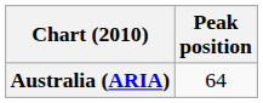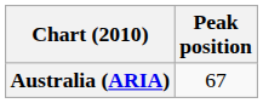 <table class="wikitable plainrowheaders" style="text-align:center">
 <tr>
 <th scope="col">Chart (2010)</th>
 <th scope="col">Peak<br>position</th>
 </tr>
 <tr>
 <th scope="row">Australia (<a href='#'>ARIA</a>)</th>
-<td>64</td>
+<td>67</td>
 </tr>
 </table>
